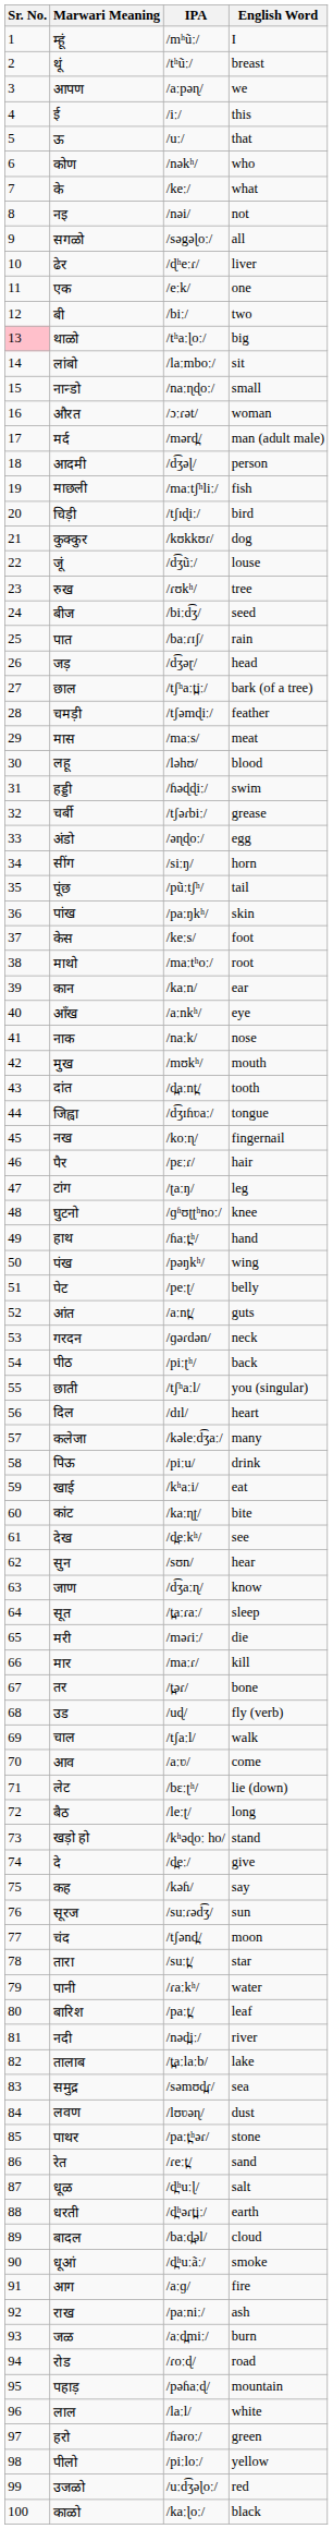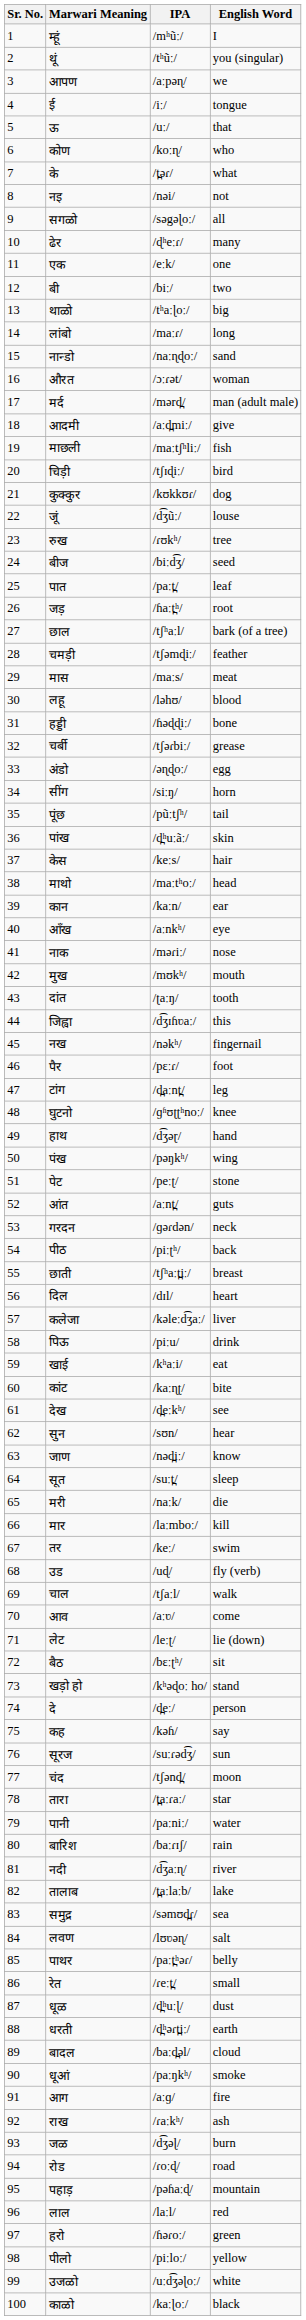 <table class="wikitable">
 <tr>
 <th>Sr. No.</th>
 <th>Marwari Meaning</th>
 <th>IPA</th>
 <th>English Word</th>
 </tr>
 <tr>
 <td>1</td>
 <td>म्हूं</td>
 <td>/mʰũː/</td>
 <td>I</td>
 </tr>
 <tr>
 <td>2</td>
 <td>थूं</td>
 <td>/tʰũː/</td>
-<td>breast</td>
+<td>you (singular)</td>
 </tr>
 <tr>
 <td>3</td>
 <td>आपण</td>
 <td>/aːpəɳ/</td>
 <td>we</td>
 </tr>
 <tr>
 <td>4</td>
 <td>ई</td>
 <td>/iː/</td>
-<td>this</td>
+<td>tongue</td>
 </tr>
 <tr>
 <td>5</td>
 <td>ऊ</td>
 <td>/uː/</td>
 <td>that</td>
 </tr>
 <tr>
 <td>6</td>
 <td>कोण</td>
-<td>/nəkʰ/</td>
+<td>/koːɳ/</td>
 <td>who</td>
 </tr>
 <tr>
 <td>7</td>
 <td>के</td>
-<td>/keː/</td>
+<td>/t̪əɾ/</td>
 <td>what</td>
 </tr>
 <tr>
 <td>8</td>
 <td>नइ</td>
 <td>/nəi/</td>
 <td>not</td>
 </tr>
 <tr>
 <td>9</td>
 <td>सगळो</td>
 <td>/səgəɭoː/</td>
 <td>all</td>
 </tr>
 <tr>
 <td>10</td>
 <td>ढेर</td>
 <td>/ɖʰeːɾ/</td>
-<td>liver</td>
+<td>many</td>
 </tr>
 <tr>
 <td>11</td>
 <td>एक</td>
 <td>/eːk/</td>
 <td>one</td>
 </tr>
 <tr>
 <td>12</td>
 <td>बी</td>
 <td>/biː/</td>
 <td>two</td>
 </tr>
 <tr>
-<td style="background: pink;">13</td>
+<td>13</td>
 <td>थाळो</td>
 <td>/tʰaːɭoː/</td>
 <td>big</td>
 </tr>
 <tr>
 <td>14</td>
 <td>लांबो</td>
-<td>/laːmboː/</td>
-<td>sit</td>
+<td>/maːɾ/</td>
+<td>long</td>
 </tr>
 <tr>
 <td>15</td>
 <td>नान्डो</td>
 <td>/naːɳɖoː/</td>
-<td>small</td>
+<td>sand</td>
 </tr>
 <tr>
 <td>16</td>
 <td>औरत</td>
 <td>/ɔːɾət/</td>
 <td>woman</td>
 </tr>
 <tr>
 <td>17</td>
 <td>मर्द</td>
 <td>/mərd̪/</td>
 <td>man (adult male)</td>
 </tr>
 <tr>
 <td>18</td>
 <td>आदमी</td>
-<td>/d͡ʒəɭ/</td>
-<td>person</td>
+<td>/aːd̪miː/</td>
+<td>give</td>
 </tr>
 <tr>
 <td>19</td>
 <td>माछली</td>
 <td>/maːtʃʰliː/</td>
 <td>fish</td>
 </tr>
 <tr>
 <td>20</td>
 <td>चिड़ी</td>
 <td>/tʃɪɖiː/</td>
 <td>bird</td>
 </tr>
 <tr>
 <td>21</td>
 <td>कुक्कुर</td>
 <td>/kʊkkʊɾ/</td>
 <td>dog</td>
 </tr>
 <tr>
 <td>22</td>
 <td>जूं</td>
 <td>/d͡ʒũː/</td>
 <td>louse</td>
 </tr>
 <tr>
 <td>23</td>
 <td>रुख</td>
 <td>/ɾʊkʰ/</td>
 <td>tree</td>
 </tr>
 <tr>
 <td>24</td>
 <td>बीज</td>
 <td>/biːd͡ʒ/</td>
 <td>seed</td>
 </tr>
 <tr>
 <td>25</td>
 <td>पात</td>
-<td>/baːɾɪʃ/</td>
-<td>rain</td>
+<td>/paːt̪/</td>
+<td>leaf</td>
 </tr>
 <tr>
 <td>26</td>
 <td>जड़</td>
-<td>/d͡ʒəɽ/</td>
-<td>head</td>
+<td>/ɦaːt̪ʰ/</td>
+<td>root</td>
 </tr>
 <tr>
 <td>27</td>
 <td>छाल</td>
-<td>/tʃʰaːt̪iː/</td>
+<td>/tʃʰaːl/</td>
 <td>bark (of a tree)</td>
 </tr>
 <tr>
 <td>28</td>
 <td>चमड़ी</td>
 <td>/tʃəmɖiː/</td>
 <td>feather</td>
 </tr>
 <tr>
 <td>29</td>
 <td>मास</td>
 <td>/maːs/</td>
 <td>meat</td>
 </tr>
 <tr>
 <td>30</td>
 <td>लहू</td>
 <td>/ləhʊ/</td>
 <td>blood</td>
 </tr>
 <tr>
 <td>31</td>
 <td>हड्डी</td>
 <td>/ɦəɖɖiː/</td>
-<td>swim</td>
+<td>bone</td>
 </tr>
 <tr>
 <td>32</td>
 <td>चर्बी</td>
 <td>/tʃəɾbiː/</td>
 <td>grease</td>
 </tr>
 <tr>
 <td>33</td>
 <td>अंडो</td>
 <td>/əɳɖoː/</td>
 <td>egg</td>
 </tr>
 <tr>
 <td>34</td>
 <td>सींग</td>
 <td>/siːŋ/</td>
 <td>horn</td>
 </tr>
 <tr>
 <td>35</td>
 <td>पूंछ</td>
 <td>/pũːtʃʰ/</td>
 <td>tail</td>
 </tr>
 <tr>
 <td>36</td>
 <td>पांख</td>
-<td>/paːŋkʰ/</td>
+<td>/d̪ʰuːãː/</td>
 <td>skin</td>
 </tr>
 <tr>
 <td>37</td>
 <td>केस</td>
 <td>/keːs/</td>
-<td>foot</td>
+<td>hair</td>
 </tr>
 <tr>
 <td>38</td>
 <td>माथो</td>
 <td>/maːtʰoː/</td>
-<td>root</td>
+<td>head</td>
 </tr>
 <tr>
 <td>39</td>
 <td>कान</td>
 <td>/kaːn/</td>
 <td>ear</td>
 </tr>
 <tr>
 <td>40</td>
 <td>आँख</td>
 <td>/aːnkʰ/</td>
 <td>eye</td>
 </tr>
 <tr>
 <td>41</td>
 <td>नाक</td>
-<td>/naːk/</td>
+<td>/məɾiː/</td>
 <td>nose</td>
 </tr>
 <tr>
 <td>42</td>
 <td>मुख</td>
 <td>/mʊkʰ/</td>
 <td>mouth</td>
 </tr>
 <tr>
 <td>43</td>
 <td>दांत</td>
-<td>/d̪aːnt̪/</td>
+<td>/ʈaːŋ/</td>
 <td>tooth</td>
 </tr>
 <tr>
 <td>44</td>
 <td>जिह्वा</td>
 <td>/d͡ʒɪɦʋaː/</td>
-<td>tongue</td>
+<td>this</td>
 </tr>
 <tr>
 <td>45</td>
 <td>नख</td>
-<td>/koːɳ/</td>
+<td>/nəkʰ/</td>
 <td>fingernail</td>
 </tr>
 <tr>
 <td>46</td>
 <td>पैर</td>
 <td>/pɛːɾ/</td>
-<td>hair</td>
+<td>foot</td>
 </tr>
 <tr>
 <td>47</td>
 <td>टांग</td>
-<td>/ʈaːŋ/</td>
+<td>/d̪aːnt̪/</td>
 <td>leg</td>
 </tr>
 <tr>
 <td>48</td>
 <td>घुटनो</td>
 <td>/ɡʱʊʈʈʰnoː/</td>
 <td>knee</td>
 </tr>
 <tr>
 <td>49</td>
 <td>हाथ</td>
-<td>/ɦaːt̪ʰ/</td>
+<td>/d͡ʒəɽ/</td>
 <td>hand</td>
 </tr>
 <tr>
 <td>50</td>
 <td>पंख</td>
 <td>/pəŋkʰ/</td>
 <td>wing</td>
 </tr>
 <tr>
 <td>51</td>
 <td>पेट</td>
 <td>/peːʈ/</td>
-<td>belly</td>
+<td>stone</td>
 </tr>
 <tr>
 <td>52</td>
 <td>आंत</td>
 <td>/aːnt̪/</td>
 <td>guts</td>
 </tr>
 <tr>
 <td>53</td>
 <td>गरदन</td>
 <td>/ɡəɾdən/</td>
 <td>neck</td>
 </tr>
 <tr>
 <td>54</td>
 <td>पीठ</td>
 <td>/piːʈʰ/</td>
 <td>back</td>
 </tr>
 <tr>
 <td>55</td>
 <td>छाती</td>
-<td>/tʃʰaːl/</td>
-<td>you (singular)</td>
+<td>/tʃʰaːt̪iː/</td>
+<td>breast</td>
 </tr>
 <tr>
 <td>56</td>
 <td>दिल</td>
 <td>/dɪl/</td>
 <td>heart</td>
 </tr>
 <tr>
 <td>57</td>
 <td>कलेजा</td>
 <td>/kəleːd͡ʒaː/</td>
-<td>many</td>
+<td>liver</td>
 </tr>
 <tr>
 <td>58</td>
 <td>पिऊ</td>
 <td>/piːu/</td>
 <td>drink</td>
 </tr>
 <tr>
 <td>59</td>
 <td>खाई</td>
 <td>/kʰaːi/</td>
 <td>eat</td>
 </tr>
 <tr>
 <td>60</td>
 <td>कांट</td>
 <td>/kaːɳʈ/</td>
 <td>bite</td>
 </tr>
 <tr>
 <td>61</td>
 <td>देख</td>
 <td>/d̪eːkʰ/</td>
 <td>see</td>
 </tr>
 <tr>
 <td>62</td>
 <td>सुन</td>
 <td>/sʊn/</td>
 <td>hear</td>
 </tr>
 <tr>
 <td>63</td>
 <td>जाण</td>
-<td>/d͡ʒaːɳ/</td>
+<td>/nəd̪iː/</td>
 <td>know</td>
 </tr>
 <tr>
 <td>64</td>
 <td>सूत</td>
-<td>/t̪aːɾaː/</td>
+<td>/suːt̪/</td>
 <td>sleep</td>
 </tr>
 <tr>
 <td>65</td>
 <td>मरी</td>
-<td>/məɾiː/</td>
+<td>/naːk/</td>
 <td>die</td>
 </tr>
 <tr>
 <td>66</td>
 <td>मार</td>
-<td>/maːɾ/</td>
+<td>/laːmboː/</td>
 <td>kill</td>
 </tr>
 <tr>
 <td>67</td>
 <td>तर</td>
-<td>/t̪əɾ/</td>
-<td>bone</td>
+<td>/keː/</td>
+<td>swim</td>
 </tr>
 <tr>
 <td>68</td>
 <td>उड</td>
 <td>/uɖ/</td>
 <td>fly (verb)</td>
 </tr>
 <tr>
 <td>69</td>
 <td>चाल</td>
 <td>/tʃaːl/</td>
 <td>walk</td>
 </tr>
 <tr>
 <td>70</td>
 <td>आव</td>
 <td>/aːʋ/</td>
 <td>come</td>
 </tr>
 <tr>
 <td>71</td>
 <td>लेट</td>
-<td>/bɛːʈʰ/</td>
+<td>/leːʈ/</td>
 <td>lie (down)</td>
 </tr>
 <tr>
 <td>72</td>
 <td>बैठ</td>
-<td>/leːʈ/</td>
-<td>long</td>
+<td>/bɛːʈʰ/</td>
+<td>sit</td>
 </tr>
 <tr>
 <td>73</td>
 <td>खड़ो हो</td>
 <td>/kʰəɖoː ho/</td>
 <td>stand</td>
 </tr>
 <tr>
 <td>74</td>
 <td>दे</td>
 <td>/d̪eː/</td>
-<td>give</td>
+<td>person</td>
 </tr>
 <tr>
 <td>75</td>
 <td>कह</td>
 <td>/kəɦ/</td>
 <td>say</td>
 </tr>
 <tr>
 <td>76</td>
 <td>सूरज</td>
 <td>/suːɾəd͡ʒ/</td>
 <td>sun</td>
 </tr>
 <tr>
 <td>77</td>
 <td>चंद</td>
 <td>/tʃənd̪/</td>
 <td>moon</td>
 </tr>
 <tr>
 <td>78</td>
 <td>तारा</td>
-<td>/suːt̪/</td>
+<td>/t̪aːɾaː/</td>
 <td>star</td>
 </tr>
 <tr>
 <td>79</td>
 <td>पानी</td>
-<td>/ɾaːkʰ/</td>
+<td>/paːniː/</td>
 <td>water</td>
 </tr>
 <tr>
 <td>80</td>
 <td>बारिश</td>
-<td>/paːt̪/</td>
-<td>leaf</td>
+<td>/baːɾɪʃ/</td>
+<td>rain</td>
 </tr>
 <tr>
 <td>81</td>
 <td>नदी</td>
-<td>/nəd̪iː/</td>
+<td>/d͡ʒaːɳ/</td>
 <td>river</td>
 </tr>
 <tr>
 <td>82</td>
 <td>तालाब</td>
 <td>/t̪aːlaːb/</td>
 <td>lake</td>
 </tr>
 <tr>
 <td>83</td>
 <td>समुद्र</td>
 <td>/səmʊd̪ɾ/</td>
 <td>sea</td>
 </tr>
 <tr>
 <td>84</td>
 <td>लवण</td>
 <td>/lʊʋəɳ/</td>
-<td>dust</td>
+<td>salt</td>
 </tr>
 <tr>
 <td>85</td>
 <td>पाथर</td>
 <td>/paːt̪ʰəɾ/</td>
-<td>stone</td>
+<td>belly</td>
 </tr>
 <tr>
 <td>86</td>
 <td>रेत</td>
 <td>/ɾeːt̪/</td>
-<td>sand</td>
+<td>small</td>
 </tr>
 <tr>
 <td>87</td>
 <td>धूळ</td>
 <td>/d̪ʰuːɭ/</td>
-<td>salt</td>
+<td>dust</td>
 </tr>
 <tr>
 <td>88</td>
 <td>धरती</td>
 <td>/d̪ʰəɾt̪iː/</td>
 <td>earth</td>
 </tr>
 <tr>
 <td>89</td>
 <td>बादल</td>
 <td>/baːd̪əl/</td>
 <td>cloud</td>
 </tr>
 <tr>
 <td>90</td>
 <td>धूआं</td>
-<td>/d̪ʰuːãː/</td>
+<td>/paːŋkʰ/</td>
 <td>smoke</td>
 </tr>
 <tr>
 <td>91</td>
 <td>आग</td>
 <td>/aːɡ/</td>
 <td>fire</td>
 </tr>
 <tr>
 <td>92</td>
 <td>राख</td>
-<td>/paːniː/</td>
+<td>/ɾaːkʰ/</td>
 <td>ash</td>
 </tr>
 <tr>
 <td>93</td>
 <td>जळ</td>
-<td>/aːd̪miː/</td>
+<td>/d͡ʒəɭ/</td>
 <td>burn</td>
 </tr>
 <tr>
 <td>94</td>
 <td>रोड</td>
 <td>/ɾoːɖ/</td>
 <td>road</td>
 </tr>
 <tr>
 <td>95</td>
 <td>पहाड़</td>
 <td>/pəɦaːɖ/</td>
 <td>mountain</td>
 </tr>
 <tr>
 <td>96</td>
 <td>लाल</td>
 <td>/laːl/</td>
-<td>white</td>
+<td>red</td>
 </tr>
 <tr>
 <td>97</td>
 <td>हरो</td>
 <td>/ɦəɾoː/</td>
 <td>green</td>
 </tr>
 <tr>
 <td>98</td>
 <td>पीलो</td>
 <td>/piːloː/</td>
 <td>yellow</td>
 </tr>
 <tr>
 <td>99</td>
 <td>उजळो</td>
 <td>/uːd͡ʒəɭoː/</td>
-<td>red</td>
+<td>white</td>
 </tr>
 <tr>
 <td>100</td>
 <td>काळो</td>
 <td>/kaːɭoː/</td>
 <td>black</td>
 </tr>
 </table>
